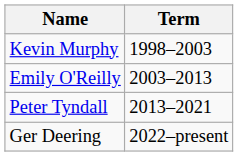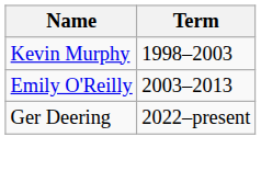 <table cellpadding=5 class="wikitable" style="margin:1em; float:right">
 <tr>
 <th>Name</th>
 <th>Term</th>
 </tr>
 <tr>
 <td><a href='#'>Kevin Murphy</a></td>
 <td>1998–2003</td>
 </tr>
 <tr>
 <td><a href='#'>Emily O'Reilly</a></td>
 <td>2003–2013</td>
 </tr>
 <tr>
-<td><a href='#'>Peter Tyndall</a></td>
-<td>2013–2021</td>
-</tr>
-<tr>
 <td>Ger Deering</td>
 <td>2022–present</td>
 </tr>
 </table>
